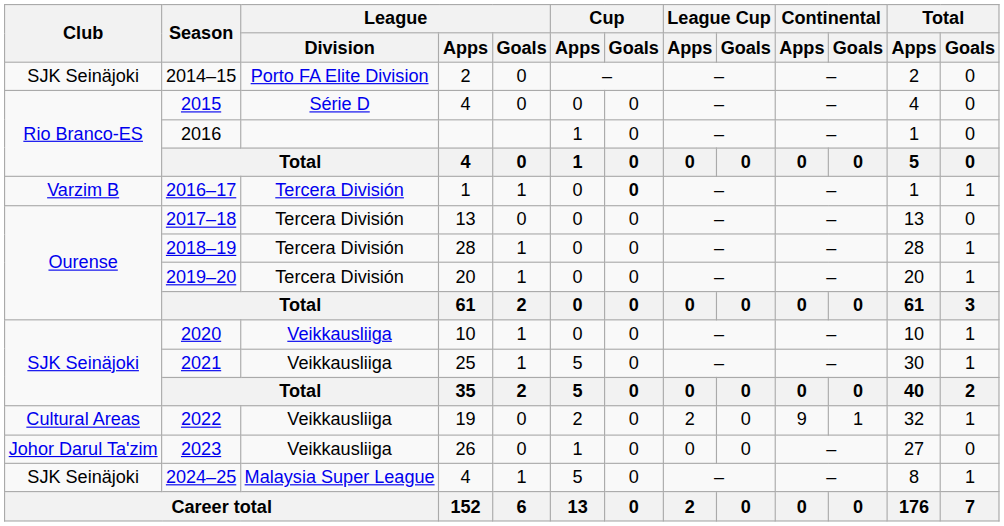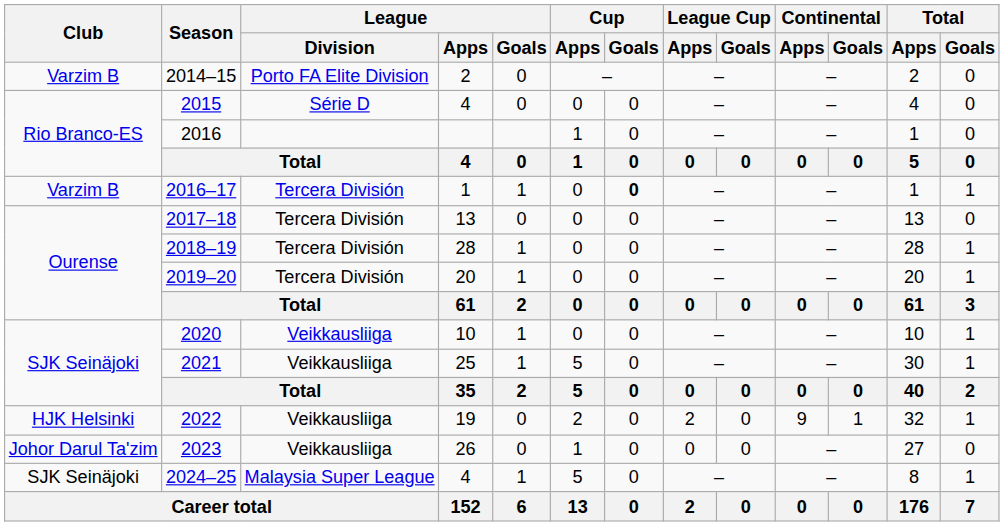 <table class="wikitable" style="text-align:center">
 <tr>
 <th rowspan="2">Club</th>
 <th rowspan="2">Season</th>
 <th colspan="3">League</th>
 <th colspan="2">Cup</th>
 <th colspan="2">League Cup</th>
 <th colspan="2">Continental</th>
 <th colspan="2">Total</th>
 </tr>
 <tr>
 <th>Division</th>
 <th>Apps</th>
 <th>Goals</th>
 <th>Apps</th>
 <th>Goals</th>
 <th>Apps</th>
 <th>Goals</th>
 <th>Apps</th>
 <th>Goals</th>
 <th>Apps</th>
 <th>Goals</th>
 </tr>
 <tr>
-<td>SJK Seinäjoki</td>
+<td><a href='#'>Varzim B</a></td>
 <td>2014–15</td>
 <td><a href='#'>Porto FA Elite Division</a></td>
 <td>2</td>
 <td>0</td>
 <td colspan="2">–</td>
 <td colspan="2">–</td>
 <td colspan="2">–</td>
 <td>2</td>
 <td>0</td>
 </tr>
 <tr>
 <td rowspan="3"><a href='#'>Rio Branco-ES</a></td>
 <td><a href='#'>2015</a></td>
 <td><a href='#'>Série D</a></td>
 <td>4</td>
 <td>0</td>
 <td>0</td>
 <td>0</td>
 <td colspan="2">–</td>
 <td colspan="2">–</td>
 <td>4</td>
 <td>0</td>
 </tr>
 <tr>
 <td>2016</td>
 <td></td>
 <td></td>
 <td></td>
 <td>1</td>
 <td>0</td>
 <td colspan="2">–</td>
 <td colspan="2">–</td>
 <td>1</td>
 <td>0</td>
 </tr>
 <tr>
 <th colspan="2">Total</th>
 <th>4</th>
 <th>0</th>
 <th>1</th>
 <th>0</th>
 <th>0</th>
 <th>0</th>
 <th>0</th>
 <th>0</th>
 <th>5</th>
 <th>0</th>
 </tr>
 <tr>
 <td><a href='#'>Varzim B</a></td>
 <td><a href='#'>2016–17</a></td>
 <td><a href='#'>Tercera División</a></td>
 <td>1</td>
 <td>1</td>
 <td>0</td>
 <td><strong>0</strong></td>
 <td colspan="2">–</td>
 <td colspan="2">–</td>
 <td>1</td>
 <td>1</td>
 </tr>
 <tr>
 <td rowspan="4"><a href='#'>Ourense</a></td>
 <td><a href='#'>2017–18</a></td>
 <td>Tercera División</td>
 <td>13</td>
 <td>0</td>
 <td>0</td>
 <td>0</td>
 <td colspan="2">–</td>
 <td colspan="2">–</td>
 <td>13</td>
 <td>0</td>
 </tr>
 <tr>
 <td><a href='#'>2018–19</a></td>
 <td>Tercera División</td>
 <td>28</td>
 <td>1</td>
 <td>0</td>
 <td>0</td>
 <td colspan="2">–</td>
 <td colspan="2">–</td>
 <td>28</td>
 <td>1</td>
 </tr>
 <tr>
 <td><a href='#'>2019–20</a></td>
 <td>Tercera División</td>
 <td>20</td>
 <td>1</td>
 <td>0</td>
 <td>0</td>
 <td colspan="2">–</td>
 <td colspan="2">–</td>
 <td>20</td>
 <td>1</td>
 </tr>
 <tr>
 <th colspan="2">Total</th>
 <th>61</th>
 <th>2</th>
 <th>0</th>
 <th>0</th>
 <th>0</th>
 <th>0</th>
 <th>0</th>
 <th>0</th>
 <th>61</th>
 <th>3</th>
 </tr>
 <tr>
 <td rowspan="3"><a href='#'>SJK Seinäjoki</a></td>
 <td><a href='#'>2020</a></td>
 <td><a href='#'>Veikkausliiga</a></td>
 <td>10</td>
 <td>1</td>
 <td>0</td>
 <td>0</td>
 <td colspan="2">–</td>
 <td colspan="2">–</td>
 <td>10</td>
 <td>1</td>
 </tr>
 <tr>
 <td><a href='#'>2021</a></td>
 <td>Veikkausliiga</td>
 <td>25</td>
 <td>1</td>
 <td>5</td>
 <td>0</td>
 <td colspan="2">–</td>
 <td colspan="2">–</td>
 <td>30</td>
 <td>1</td>
 </tr>
 <tr>
 <th colspan="2">Total</th>
 <th>35</th>
 <th>2</th>
 <th>5</th>
 <th>0</th>
 <th>0</th>
 <th>0</th>
 <th>0</th>
 <th>0</th>
 <th>40</th>
 <th>2</th>
 </tr>
 <tr>
-<td><a href='#'>Cultural Areas</a></td>
+<td><a href='#'>HJK Helsinki</a></td>
 <td><a href='#'>2022</a></td>
 <td>Veikkausliiga</td>
 <td>19</td>
 <td>0</td>
 <td>2</td>
 <td>0</td>
 <td>2</td>
 <td>0</td>
 <td>9</td>
 <td>1</td>
 <td>32</td>
 <td>1</td>
 </tr>
 <tr>
 <td><a href='#'>Johor Darul Ta'zim</a></td>
 <td><a href='#'>2023</a></td>
 <td>Veikkausliiga</td>
 <td>26</td>
 <td>0</td>
 <td>1</td>
 <td>0</td>
 <td>0</td>
 <td>0</td>
 <td colspan="2">–</td>
 <td>27</td>
 <td>0</td>
 </tr>
 <tr>
 <td>SJK Seinäjoki</td>
 <td><a href='#'>2024–25</a></td>
 <td><a href='#'>Malaysia Super League</a></td>
 <td>4</td>
 <td>1</td>
 <td>5</td>
 <td>0</td>
 <td colspan="2">–</td>
 <td colspan="2">–</td>
 <td>8</td>
 <td>1</td>
 </tr>
 <tr>
 <th colspan="3">Career total</th>
 <th>152</th>
 <th>6</th>
 <th>13</th>
 <th>0</th>
 <th>2</th>
 <th>0</th>
 <th>0</th>
 <th>0</th>
 <th>176</th>
 <th>7</th>
 </tr>
 </table>
